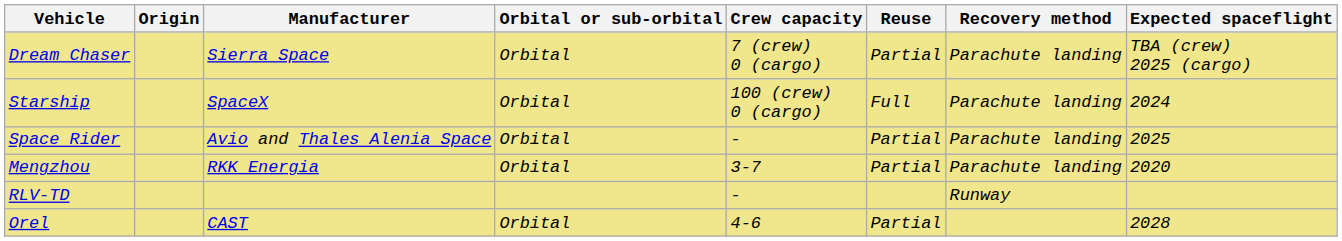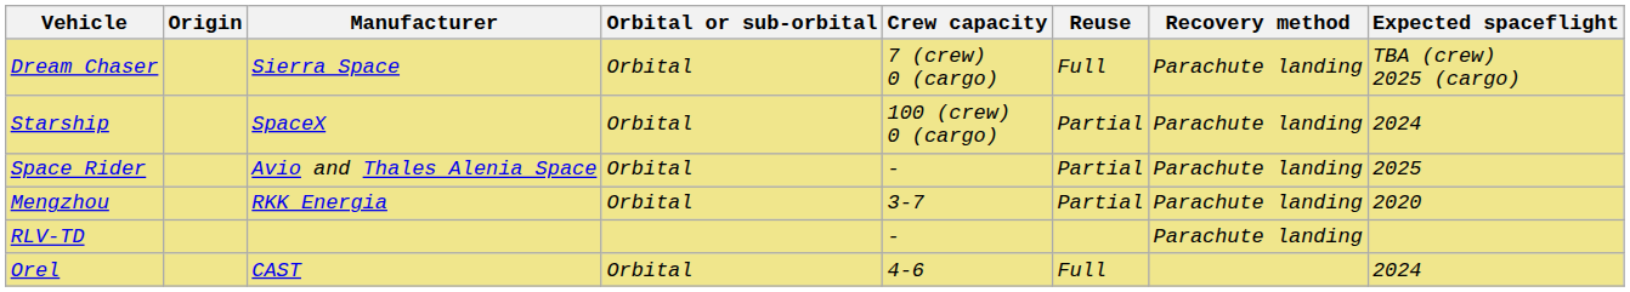 <table class="wikitable sortable">
 <tr>
 <th>Vehicle</th>
 <th>Origin</th>
 <th>Manufacturer</th>
 <th>Orbital or sub-orbital</th>
 <th>Crew capacity</th>
 <th>Reuse</th>
 <th>Recovery method</th>
 <th>Expected spaceflight</th>
 </tr>
 <tr style="background:khaki;font-style:italic">
 <td><a href='#'>Dream Chaser</a></td>
 <td></td>
 <td><a href='#'>Sierra Space</a></td>
 <td>Orbital</td>
 <td>7 (crew)<br>0 (cargo)</td>
-<td>Partial</td>
+<td>Full</td>
 <td>Parachute landing</td>
 <td>TBA (crew)<br>2025 (cargo)</td>
 </tr>
 <tr style="background:khaki;font-style:italic">
 <td><a href='#'>Starship</a></td>
 <td></td>
 <td><a href='#'>SpaceX</a></td>
 <td>Orbital</td>
 <td>100 (crew)<br>0 (cargo)</td>
-<td>Full</td>
+<td>Partial</td>
 <td>Parachute landing</td>
 <td>2024</td>
 </tr>
 <tr style="background:khaki;font-style:italic">
 <td><a href='#'>Space Rider</a></td>
 <td></td>
 <td><a href='#'>Avio</a> and <a href='#'>Thales Alenia Space</a></td>
 <td>Orbital</td>
 <td>-</td>
 <td>Partial</td>
 <td>Parachute landing</td>
 <td>2025</td>
 </tr>
 <tr style="background:khaki;font-style:italic">
 <td><a href='#'>Mengzhou</a></td>
 <td></td>
 <td><a href='#'>RKK Energia</a></td>
 <td>Orbital</td>
 <td>3-7</td>
 <td>Partial</td>
 <td>Parachute landing</td>
 <td>2020</td>
 </tr>
 <tr style="background:khaki;font-style:italic">
 <td><a href='#'>RLV-TD</a></td>
 <td></td>
 <td></td>
 <td></td>
 <td>-</td>
 <td></td>
-<td>Runway</td>
+<td>Parachute landing</td>
 <td></td>
 </tr>
 <tr style="background:khaki;font-style:italic">
 <td><a href='#'>Orel</a></td>
 <td></td>
 <td><a href='#'>CAST</a></td>
 <td>Orbital</td>
 <td>4-6</td>
-<td>Partial</td>
+<td>Full</td>
 <td></td>
-<td>2028</td>
+<td>2024</td>
 </tr>
 </table>
